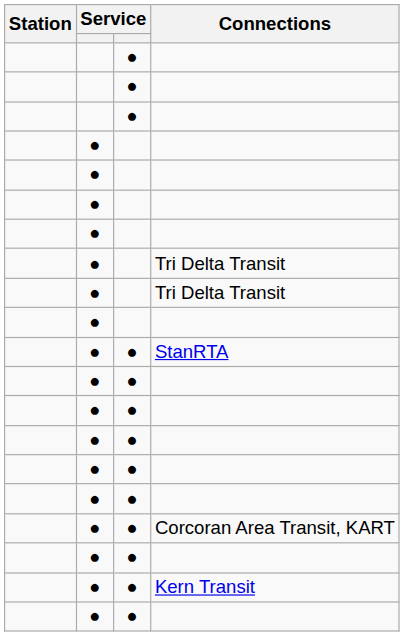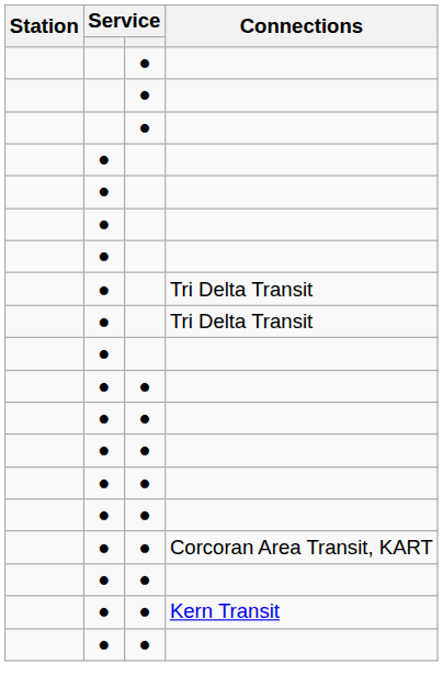 <table class="wikitable sticky-header-multi">
 <tr>
 <th rowspan=2>Station</th>
 <th colspan=2>Service</th>
 <th rowspan=2>Connections</th>
 </tr>
 <tr>
 <th></th>
 <th></th>
 </tr>
 <tr>
 <td></td>
 <td></td>
 <td style="text-align:center">●</td>
 <td></td>
 </tr>
 <tr>
 <td></td>
 <td></td>
 <td style="text-align:center">●</td>
 <td></td>
 </tr>
 <tr>
 <td></td>
 <td></td>
 <td style="text-align:center">●</td>
 <td></td>
 </tr>
 <tr>
 <td></td>
 <td style="text-align:center">●</td>
 <td></td>
 <td></td>
 </tr>
 <tr>
 <td></td>
 <td style="text-align:center">●</td>
 <td></td>
 <td></td>
 </tr>
 <tr>
 <td></td>
 <td style="text-align:center">●</td>
 <td></td>
 <td></td>
 </tr>
 <tr>
 <td></td>
 <td style="text-align:center">●</td>
 <td></td>
 <td></td>
 </tr>
 <tr>
 <td></td>
 <td style="text-align:center">●</td>
 <td></td>
 <td> Tri Delta Transit</td>
 </tr>
 <tr>
 <td><em></em></td>
 <td style="text-align:center">●</td>
 <td></td>
 <td> Tri Delta Transit</td>
 </tr>
 <tr>
 <td></td>
 <td style="text-align:center">●</td>
 <td></td>
 <td></td>
 </tr>
 <tr>
 <td></td>
 <td style="text-align:center">●</td>
 <td style="text-align:center">●</td>
-<td> <a href='#'>StanRTA</a></td>
-</tr>
-<tr>
-<td></td>
-<td style="text-align:center">●</td>
-<td style="text-align:center">●</td>
 <td></td>
 </tr>
 <tr>
 <td></td>
 <td style="text-align:center">●</td>
 <td style="text-align:center">●</td>
 <td></td>
 </tr>
 <tr>
 <td></td>
 <td style="text-align:center">●</td>
 <td style="text-align:center">●</td>
 <td></td>
 </tr>
 <tr>
 <td></td>
 <td style="text-align:center">●</td>
 <td style="text-align:center">●</td>
 <td></td>
 </tr>
 <tr>
 <td></td>
 <td style="text-align:center">●</td>
 <td style="text-align:center">●</td>
 <td></td>
 </tr>
 <tr>
 <td></td>
 <td style="text-align:center">●</td>
 <td style="text-align:center">●</td>
 <td> Corcoran Area Transit, KART</td>
 </tr>
 <tr>
 <td></td>
 <td style="text-align:center">●</td>
 <td style="text-align:center">●</td>
 <td></td>
 </tr>
 <tr>
 <td></td>
 <td style="text-align:center">●</td>
 <td style="text-align:center">●</td>
 <td> <a href='#'>Kern Transit</a></td>
 </tr>
 <tr>
 <td></td>
 <td style="text-align:center">●</td>
 <td style="text-align:center">●</td>
 <td></td>
 </tr>
 </table>
